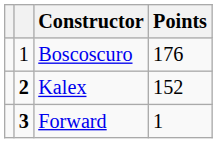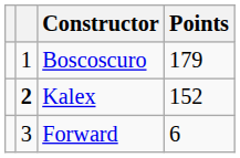 <table class="wikitable" style="font-size: 95%;">
 <tr>
 <th></th>
 <th></th>
 <th>Constructor</th>
 <th>Points</th>
 </tr>
 <tr>
 <td></td>
 <td align=center>1</td>
 <td> <a href='#'>Boscoscuro</a></td>
-<td align=left>176</td>
+<td align=left>179</td>
 </tr>
 <tr>
 <td></td>
 <td align=center><strong>2</strong></td>
 <td> <a href='#'>Kalex</a></td>
 <td align=left>152</td>
 </tr>
 <tr>
 <td></td>
-<td align=center><strong>3</strong></td>
+<td align=center>3</td>
 <td> <a href='#'>Forward</a></td>
-<td align=left>1</td>
+<td align=left>6</td>
 </tr>
 </table>
